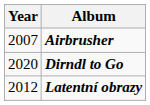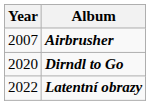 <table class="wikitable">
 <tr>
 <th>Year</th>
 <th>Album</th>
 </tr>
 <tr>
 <td>2007</td>
 <td><strong><em>Airbrusher</em></strong> </td>
 </tr>
 <tr>
 <td>2020</td>
 <td><strong><em>Dirndl to Go</em></strong> </td>
 </tr>
 <tr>
-<td>2012</td>
+<td>2022</td>
 <td><strong><em>Latentní obrazy</em></strong> </td>
 </tr>
 </table>
